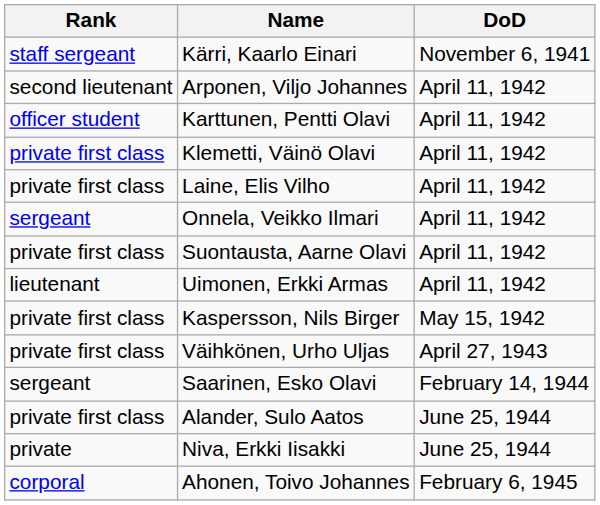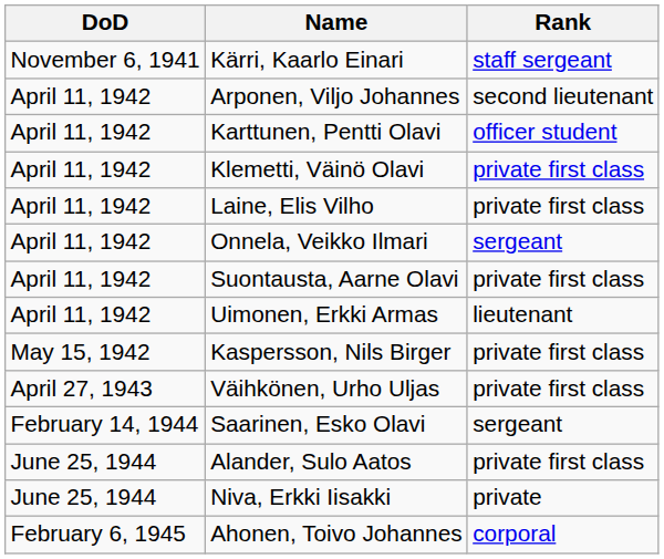 <table class="wikitable">
 <tr>
+<th>DoD</th>
+<th>Name</th>
 <th>Rank</th>
-<th>Name</th>
-<th>DoD</th>
 </tr>
 <tr>
+<td>November 6, 1941</td>
+<td>Kärri, Kaarlo Einari</td>
 <td><a href='#'>staff sergeant</a></td>
-<td>Kärri, Kaarlo Einari</td>
-<td>November 6, 1941</td>
 </tr>
 <tr>
+<td>April 11, 1942</td>
+<td>Arponen, Viljo Johannes</td>
 <td>second lieutenant</td>
-<td>Arponen, Viljo Johannes</td>
-<td>April 11, 1942</td>
 </tr>
 <tr>
+<td>April 11, 1942</td>
+<td>Karttunen, Pentti Olavi</td>
 <td><a href='#'>officer student</a></td>
-<td>Karttunen, Pentti Olavi</td>
-<td>April 11, 1942</td>
 </tr>
 <tr>
+<td>April 11, 1942</td>
+<td>Klemetti, Väinö Olavi</td>
 <td><a href='#'>private first class</a></td>
-<td>Klemetti, Väinö Olavi</td>
-<td>April 11, 1942</td>
 </tr>
 <tr>
+<td>April 11, 1942</td>
+<td>Laine, Elis Vilho</td>
 <td>private first class</td>
-<td>Laine, Elis Vilho</td>
-<td>April 11, 1942</td>
 </tr>
 <tr>
+<td>April 11, 1942</td>
+<td>Onnela, Veikko Ilmari</td>
 <td><a href='#'>sergeant</a></td>
-<td>Onnela, Veikko Ilmari</td>
-<td>April 11, 1942</td>
 </tr>
 <tr>
+<td>April 11, 1942</td>
+<td>Suontausta, Aarne Olavi</td>
 <td>private first class</td>
-<td>Suontausta, Aarne Olavi</td>
-<td>April 11, 1942</td>
 </tr>
 <tr>
+<td>April 11, 1942</td>
+<td>Uimonen, Erkki Armas</td>
 <td>lieutenant</td>
-<td>Uimonen, Erkki Armas</td>
-<td>April 11, 1942</td>
 </tr>
 <tr>
+<td>May 15, 1942</td>
+<td>Kaspersson, Nils Birger</td>
 <td>private first class</td>
-<td>Kaspersson, Nils Birger</td>
-<td>May 15, 1942</td>
 </tr>
 <tr>
+<td>April 27, 1943</td>
+<td>Väihkönen, Urho Uljas</td>
 <td>private first class</td>
-<td>Väihkönen, Urho Uljas</td>
-<td>April 27, 1943</td>
 </tr>
 <tr>
+<td>February 14, 1944</td>
+<td>Saarinen, Esko Olavi</td>
 <td>sergeant</td>
-<td>Saarinen, Esko Olavi</td>
-<td>February 14, 1944</td>
 </tr>
 <tr>
+<td>June 25, 1944</td>
+<td>Alander, Sulo Aatos</td>
 <td>private first class</td>
-<td>Alander, Sulo Aatos</td>
-<td>June 25, 1944</td>
 </tr>
 <tr>
+<td>June 25, 1944</td>
+<td>Niva, Erkki Iisakki</td>
 <td>private</td>
-<td>Niva, Erkki Iisakki</td>
-<td>June 25, 1944</td>
 </tr>
 <tr>
+<td>February 6, 1945</td>
+<td>Ahonen, Toivo Johannes</td>
 <td><a href='#'>corporal</a></td>
-<td>Ahonen, Toivo Johannes</td>
-<td>February 6, 1945</td>
 </tr>
 </table>
